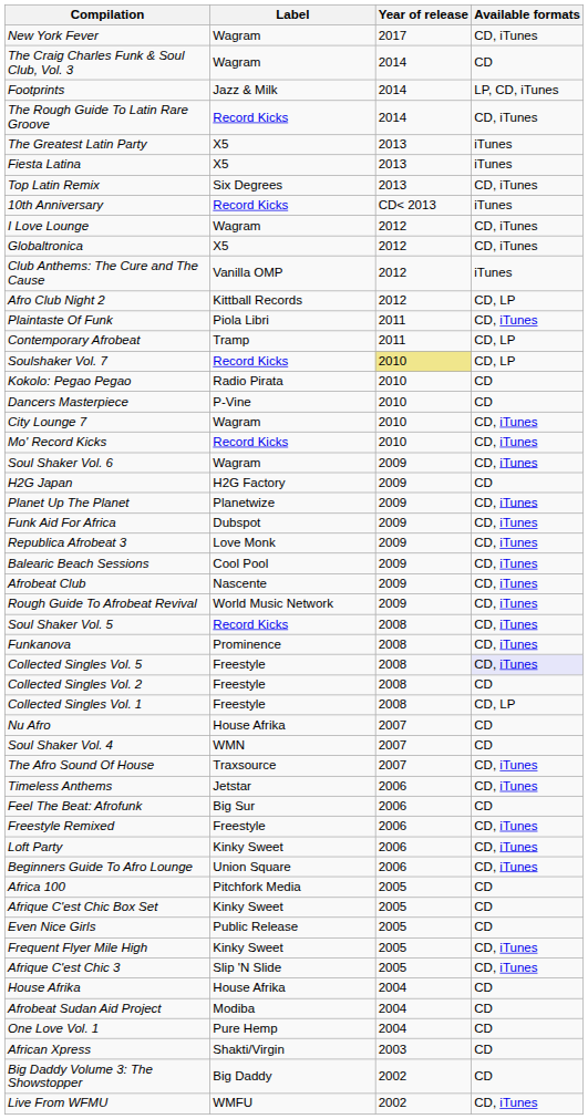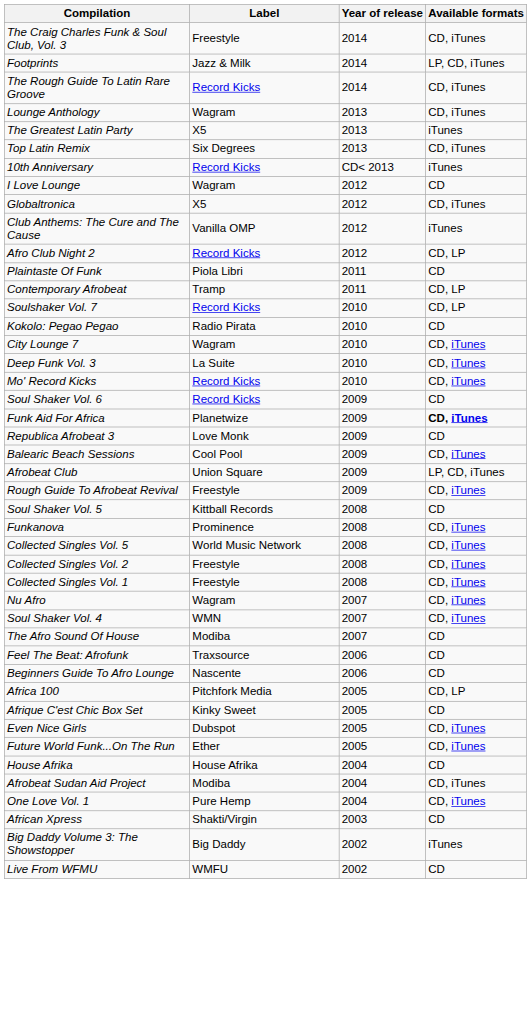 <table class="wikitable">
 <tr>
 <th width="250" centre>Compilation</th>
 <th width="200">Label</th>
 <th>Year of release</th>
 <th>Available formats</th>
 </tr>
 <tr>
-<td ! width="200"><em>New York Fever</em></td>
-<td>Wagram</td>
-<td>2017</td>
+<td ! width="200"><em>The Craig Charles Funk & Soul Club, Vol. 3</em></td>
+<td>Freestyle</td>
+<td>2014</td>
 <td>CD, iTunes</td>
-</tr>
-<tr>
-<td ! width="200"><em>The Craig Charles Funk & Soul Club, Vol. 3</em></td>
-<td>Wagram</td>
-<td>2014</td>
-<td>CD</td>
 </tr>
 <tr>
 <td ! width="200"><em>Footprints</em></td>
 <td>Jazz & Milk</td>
 <td>2014</td>
 <td>LP, CD, iTunes</td>
 </tr>
 <tr>
 <td ! width="200"><em>The Rough Guide To Latin Rare Groove</em></td>
 <td><a href='#'>Record Kicks</a></td>
 <td>2014</td>
 <td>CD, iTunes</td>
 </tr>
 <tr>
-<td ! width="200"><em>The Greatest Latin Party</em></td>
-<td>X5</td>
+<td ! width="200"><em>Lounge Anthology</em></td>
+<td>Wagram</td>
 <td>2013</td>
-<td>iTunes</td>
+<td>CD, iTunes</td>
 </tr>
 <tr>
-<td ! width="200"><em>Fiesta Latina</em></td>
+<td ! width="200"><em>The Greatest Latin Party</em></td>
 <td>X5</td>
 <td>2013</td>
 <td>iTunes</td>
 </tr>
 <tr>
 <td ! width="200"><em>Top Latin Remix</em></td>
 <td>Six Degrees</td>
 <td>2013</td>
 <td>CD, iTunes</td>
 </tr>
 <tr>
 <td ! width="200"><em>10th Anniversary</em></td>
 <td><a href='#'>Record Kicks</a></td>
 <td>CD< 2013</td>
 <td>iTunes</td>
 </tr>
 <tr>
 <td ! width="200"><em>I Love Lounge</em></td>
 <td>Wagram</td>
 <td>2012</td>
-<td>CD, iTunes</td>
+<td>CD</td>
 </tr>
 <tr>
 <td ! width="200"><em>Globaltronica</em></td>
 <td>X5</td>
 <td>2012</td>
 <td>CD,  iTunes</td>
 </tr>
 <tr>
 <td ! width="200"><em>Club Anthems: The Cure and The Cause</em></td>
 <td>Vanilla OMP</td>
 <td>2012</td>
 <td>iTunes</td>
 </tr>
 <tr>
 <td ! width="200"><em>Afro Club Night 2</em></td>
-<td>Kittball Records</td>
+<td><a href='#'>Record Kicks</a></td>
 <td>2012</td>
 <td>CD, LP</td>
 </tr>
 <tr>
 <td ! width="200"><em>Plaintaste Of Funk</em></td>
 <td>Piola Libri</td>
 <td>2011</td>
-<td>CD, <a href='#'>iTunes</a></td>
+<td>CD</td>
 </tr>
 <tr>
 <td ! width="200"><em>Contemporary Afrobeat</em></td>
 <td>Tramp</td>
 <td>2011</td>
 <td>CD, LP</td>
 </tr>
 <tr>
 <td ! width="200"><em>Soulshaker Vol. 7</em></td>
 <td><a href='#'>Record Kicks</a></td>
-<td style="background: khaki;">2010</td>
+<td>2010</td>
 <td>CD, LP</td>
 </tr>
 <tr>
 <td ! width="200"><em>Kokolo: Pegao Pegao</em></td>
 <td>Radio Pirata</td>
 <td>2010</td>
 <td>CD</td>
 </tr>
 <tr>
-<td ! width="200"><em>Dancers Masterpiece</em></td>
-<td>P-Vine</td>
+<td ! width="200"><em>City Lounge 7</em></td>
+<td>Wagram</td>
 <td>2010</td>
-<td>CD</td>
+<td>CD, <a href='#'>iTunes</a></td>
 </tr>
 <tr>
-<td ! width="200"><em>City Lounge 7</em></td>
-<td>Wagram</td>
+<td ! width="200"><em>Deep Funk Vol. 3</em></td>
+<td>La Suite</td>
 <td>2010</td>
 <td>CD, <a href='#'>iTunes</a></td>
 </tr>
 <tr>
 <td ! width="200"><em>Mo' Record Kicks</em></td>
 <td><a href='#'>Record Kicks</a></td>
 <td>2010</td>
 <td>CD, <a href='#'>iTunes</a></td>
 </tr>
 <tr>
 <td ! width="200"><em>Soul Shaker Vol. 6</em></td>
-<td>Wagram</td>
-<td>2009</td>
-<td>CD, <a href='#'>iTunes</a></td>
-</tr>
-<tr>
-<td ! width="200"><em>H2G Japan</em></td>
-<td>H2G Factory</td>
+<td><a href='#'>Record Kicks</a></td>
 <td>2009</td>
 <td>CD</td>
 </tr>
 <tr>
-<td ! width="200"><em>Planet Up The Planet</em></td>
+<td ! width="200"><em>Funk Aid For Africa</em></td>
 <td>Planetwize</td>
 <td>2009</td>
-<td>CD, <a href='#'>iTunes</a></td>
-</tr>
-<tr>
-<td ! width="200"><em>Funk Aid For Africa</em></td>
-<td>Dubspot</td>
-<td>2009</td>
-<td>CD, <a href='#'>iTunes</a></td>
+<td><strong>CD, <a href='#'>iTunes</a></strong></td>
 </tr>
 <tr>
 <td ! width="200"><em>Republica Afrobeat 3</em></td>
 <td>Love Monk</td>
 <td>2009</td>
-<td>CD, <a href='#'>iTunes</a></td>
+<td>CD</td>
 </tr>
 <tr>
 <td ! width="200"><em>Balearic Beach Sessions</em></td>
 <td>Cool Pool</td>
 <td>2009</td>
 <td>CD, <a href='#'>iTunes</a></td>
 </tr>
 <tr>
 <td ! width="200"><em>Afrobeat Club</em></td>
-<td>Nascente</td>
+<td>Union Square</td>
 <td>2009</td>
-<td>CD, <a href='#'>iTunes</a></td>
+<td>LP, CD, iTunes</td>
 </tr>
 <tr>
 <td ! width="200"><em>Rough Guide To Afrobeat Revival</em></td>
-<td>World Music Network</td>
+<td>Freestyle</td>
 <td>2009</td>
 <td>CD, <a href='#'>iTunes</a></td>
 </tr>
 <tr>
 <td ! width="200"><em>Soul Shaker Vol. 5</em></td>
-<td><a href='#'>Record Kicks</a></td>
+<td>Kittball Records</td>
 <td>2008</td>
-<td>CD, <a href='#'>iTunes</a></td>
+<td>CD</td>
 </tr>
 <tr>
 <td ! width="200"><em>Funkanova</em></td>
 <td>Prominence</td>
 <td>2008</td>
 <td>CD, <a href='#'>iTunes</a></td>
 </tr>
 <tr>
 <td ! width="200"><em>Collected Singles Vol. 5</em></td>
-<td>Freestyle</td>
+<td>World Music Network</td>
 <td>2008</td>
-<td style="background: lavender;">CD, <a href='#'>iTunes</a></td>
+<td>CD, <a href='#'>iTunes</a></td>
 </tr>
 <tr>
 <td ! width="200"><em>Collected Singles Vol. 2</em></td>
 <td>Freestyle</td>
 <td>2008</td>
-<td>CD</td>
+<td>CD, <a href='#'>iTunes</a></td>
 </tr>
 <tr>
 <td ! width="200"><em>Collected Singles Vol. 1</em></td>
 <td>Freestyle</td>
 <td>2008</td>
-<td>CD, LP</td>
+<td>CD, <a href='#'>iTunes</a></td>
 </tr>
 <tr>
 <td ! width="200"><em>Nu Afro</em></td>
-<td>House Afrika</td>
+<td>Wagram</td>
 <td>2007</td>
-<td>CD</td>
+<td>CD, <a href='#'>iTunes</a></td>
 </tr>
 <tr>
 <td ! width="200"><em>Soul Shaker Vol. 4</em></td>
 <td>WMN</td>
 <td>2007</td>
+<td>CD, <a href='#'>iTunes</a></td>
+</tr>
+<tr>
+<td ! width="200"><em>The Afro Sound Of House</em></td>
+<td>Modiba</td>
+<td>2007</td>
 <td>CD</td>
 </tr>
 <tr>
-<td ! width="200"><em>The Afro Sound Of House</em></td>
+<td ! width="200"><em>Feel The Beat: Afrofunk</em></td>
 <td>Traxsource</td>
-<td>2007</td>
-<td>CD, <a href='#'>iTunes</a></td>
-</tr>
-<tr>
-<td ! width="200"><em>Timeless Anthems</em></td>
-<td>Jetstar</td>
-<td>2006</td>
-<td>CD, <a href='#'>iTunes</a></td>
-</tr>
-<tr>
-<td ! width="200"><em>Feel The Beat: Afrofunk</em></td>
-<td>Big Sur</td>
 <td>2006</td>
 <td>CD</td>
 </tr>
 <tr>
-<td ! width="200"><em>Freestyle Remixed</em></td>
-<td>Freestyle</td>
+<td ! width="200"><em>Beginners Guide To Afro Lounge</em></td>
+<td>Nascente</td>
 <td>2006</td>
-<td>CD, <a href='#'>iTunes</a></td>
-</tr>
-<tr>
-<td ! width="200"><em>Loft Party</em></td>
-<td>Kinky Sweet</td>
-<td>2006</td>
-<td>CD, <a href='#'>iTunes</a></td>
-</tr>
-<tr>
-<td ! width="200"><em>Beginners Guide To Afro Lounge</em></td>
-<td>Union Square</td>
-<td>2006</td>
-<td>CD, <a href='#'>iTunes</a></td>
+<td>CD</td>
 </tr>
 <tr>
 <td ! width="200"><em>Africa 100</em></td>
 <td>Pitchfork Media</td>
 <td>2005</td>
-<td>CD</td>
+<td>CD, LP</td>
 </tr>
 <tr>
 <td ! width="200"><em>Afrique C'est Chic Box Set</em></td>
 <td>Kinky Sweet</td>
 <td>2005</td>
 <td>CD</td>
 </tr>
 <tr>
 <td ! width="200"><em>Even Nice Girls</em></td>
-<td>Public Release</td>
-<td>2005</td>
-<td>CD</td>
-</tr>
-<tr>
-<td ! width="200"><em>Frequent Flyer Mile High</em></td>
-<td>Kinky Sweet</td>
+<td>Dubspot</td>
 <td>2005</td>
 <td>CD, <a href='#'>iTunes</a></td>
 </tr>
 <tr>
-<td ! width="200"><em>Afrique C'est Chic 3</em></td>
-<td>Slip 'N Slide</td>
+<td ! width="200"><em>Future World Funk...On The Run</em></td>
+<td>Ether</td>
 <td>2005</td>
 <td>CD, <a href='#'>iTunes</a></td>
 </tr>
 <tr>
 <td ! width="200"><em>House Afrika</em></td>
 <td>House Afrika</td>
 <td>2004</td>
 <td>CD</td>
 </tr>
 <tr>
 <td ! width="200"><em>Afrobeat Sudan Aid Project</em></td>
 <td>Modiba</td>
 <td>2004</td>
-<td>CD</td>
+<td>CD, iTunes</td>
 </tr>
 <tr>
 <td ! width="200"><em>One Love Vol. 1</em></td>
 <td>Pure Hemp</td>
 <td>2004</td>
-<td>CD</td>
+<td>CD, <a href='#'>iTunes</a></td>
 </tr>
 <tr>
 <td ! width="200"><em>African Xpress</em></td>
 <td>Shakti/Virgin</td>
 <td>2003</td>
 <td>CD</td>
 </tr>
 <tr>
 <td ! width="200"><em>Big Daddy Volume 3: The Showstopper</em></td>
 <td>Big Daddy</td>
 <td>2002</td>
-<td>CD</td>
+<td>iTunes</td>
 </tr>
 <tr>
 <td ! width="200"><em>Live From WFMU</em></td>
 <td>WMFU</td>
 <td>2002</td>
-<td>CD, <a href='#'>iTunes</a></td>
+<td>CD</td>
 </tr>
 </table>
